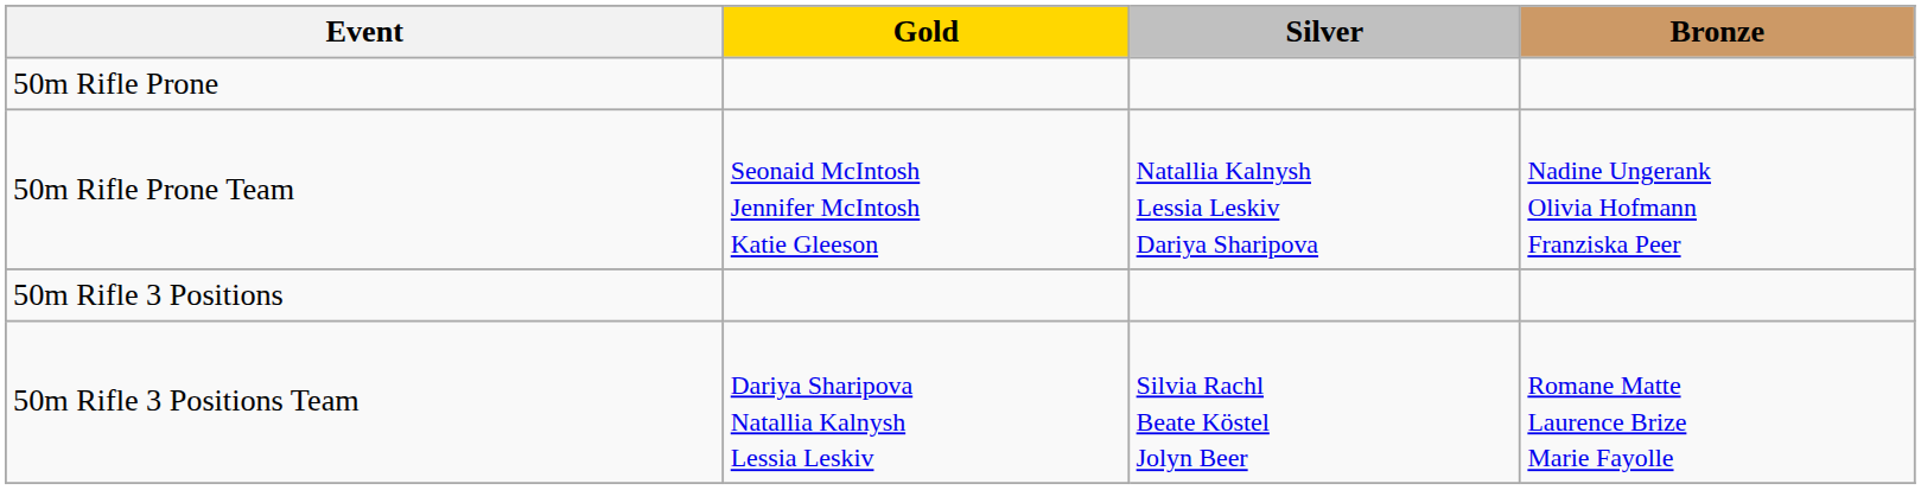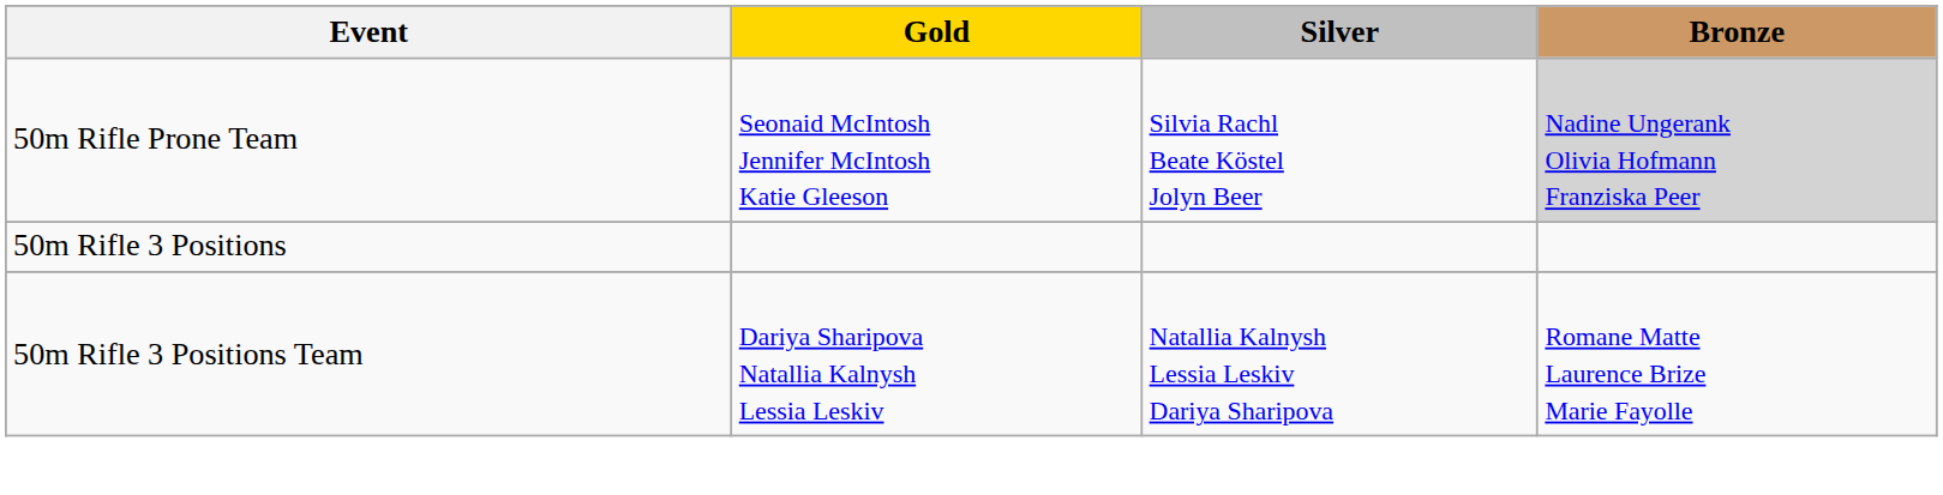 <table class="wikitable" width=70% style="font-size:90%; text-align:left;">
 <tr align=center>
 <th>Event</th>
 <td bgcolor=gold><strong>Gold</strong></td>
 <td bgcolor=silver><strong>Silver</strong></td>
 <td bgcolor=cc9966><strong>Bronze</strong></td>
 </tr>
 <tr>
-<td>50m Rifle Prone</td>
-<td></td>
-<td></td>
-<td></td>
-</tr>
-<tr>
 <td>50m Rifle Prone Team</td>
 <td><br><small><a href='#'>Seonaid McIntosh</a><br><a href='#'>Jennifer McIntosh</a><br><a href='#'>Katie Gleeson</a></small></td>
-<td><br><small><a href='#'>Natallia Kalnysh</a><br><a href='#'>Lessia Leskiv</a><br><a href='#'>Dariya Sharipova</a></small></td>
-<td><br><small><a href='#'>Nadine Ungerank</a><br><a href='#'>Olivia Hofmann</a><br><a href='#'>Franziska Peer</a></small></td>
+<td><br><small><a href='#'>Silvia Rachl</a><br><a href='#'>Beate Köstel</a><br><a href='#'>Jolyn Beer</a></small></td>
+<td style="background: lightgrey;"><br><small><a href='#'>Nadine Ungerank</a><br><a href='#'>Olivia Hofmann</a><br><a href='#'>Franziska Peer</a></small></td>
 </tr>
 <tr>
 <td>50m Rifle 3 Positions</td>
 <td></td>
 <td></td>
 <td></td>
 </tr>
 <tr>
 <td>50m Rifle 3 Positions Team</td>
 <td><br><small><a href='#'>Dariya Sharipova</a><br><a href='#'>Natallia Kalnysh</a><br><a href='#'>Lessia Leskiv</a></small></td>
-<td><br><small><a href='#'>Silvia Rachl</a><br><a href='#'>Beate Köstel</a><br><a href='#'>Jolyn Beer</a></small></td>
+<td><br><small><a href='#'>Natallia Kalnysh</a><br><a href='#'>Lessia Leskiv</a><br><a href='#'>Dariya Sharipova</a></small></td>
 <td><br><small><a href='#'>Romane Matte</a><br><a href='#'>Laurence Brize</a><br><a href='#'>Marie Fayolle</a></small></td>
 </tr>
 </table>
